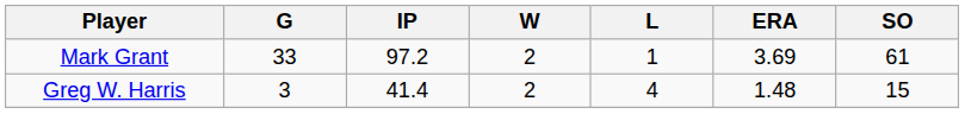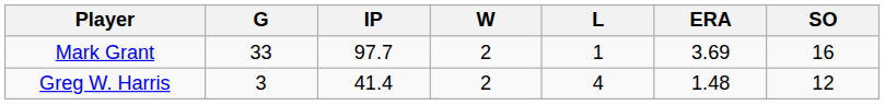 <table class="wikitable sortable">
 <tr>
 <th bgcolor="#DDDDFF" width="16%">Player</th>
 <th bgcolor="#DDDDFF" width="9%">G</th>
 <th bgcolor="#DDDDFF" width="9%">IP</th>
 <th bgcolor="#DDDDFF" width="9%">W</th>
 <th bgcolor="#DDDDFF" width="9%">L</th>
 <th bgcolor="#DDDDFF" width="9%">ERA</th>
 <th bgcolor="#DDDDFF" width="9%">SO</th>
 </tr>
 <tr align="center">
 <td><a href='#'>Mark Grant</a></td>
 <td>33</td>
-<td>97.2</td>
+<td>97.7</td>
 <td>2</td>
 <td>1</td>
 <td>3.69</td>
-<td>61</td>
+<td>16</td>
 </tr>
 <tr align=center>
 <td><a href='#'>Greg W. Harris</a></td>
 <td>3</td>
 <td>41.4</td>
 <td>2</td>
 <td>4</td>
 <td>1.48</td>
-<td>15</td>
+<td>12</td>
 </tr>
 <tr align="center">
 </tr>
 </table>
